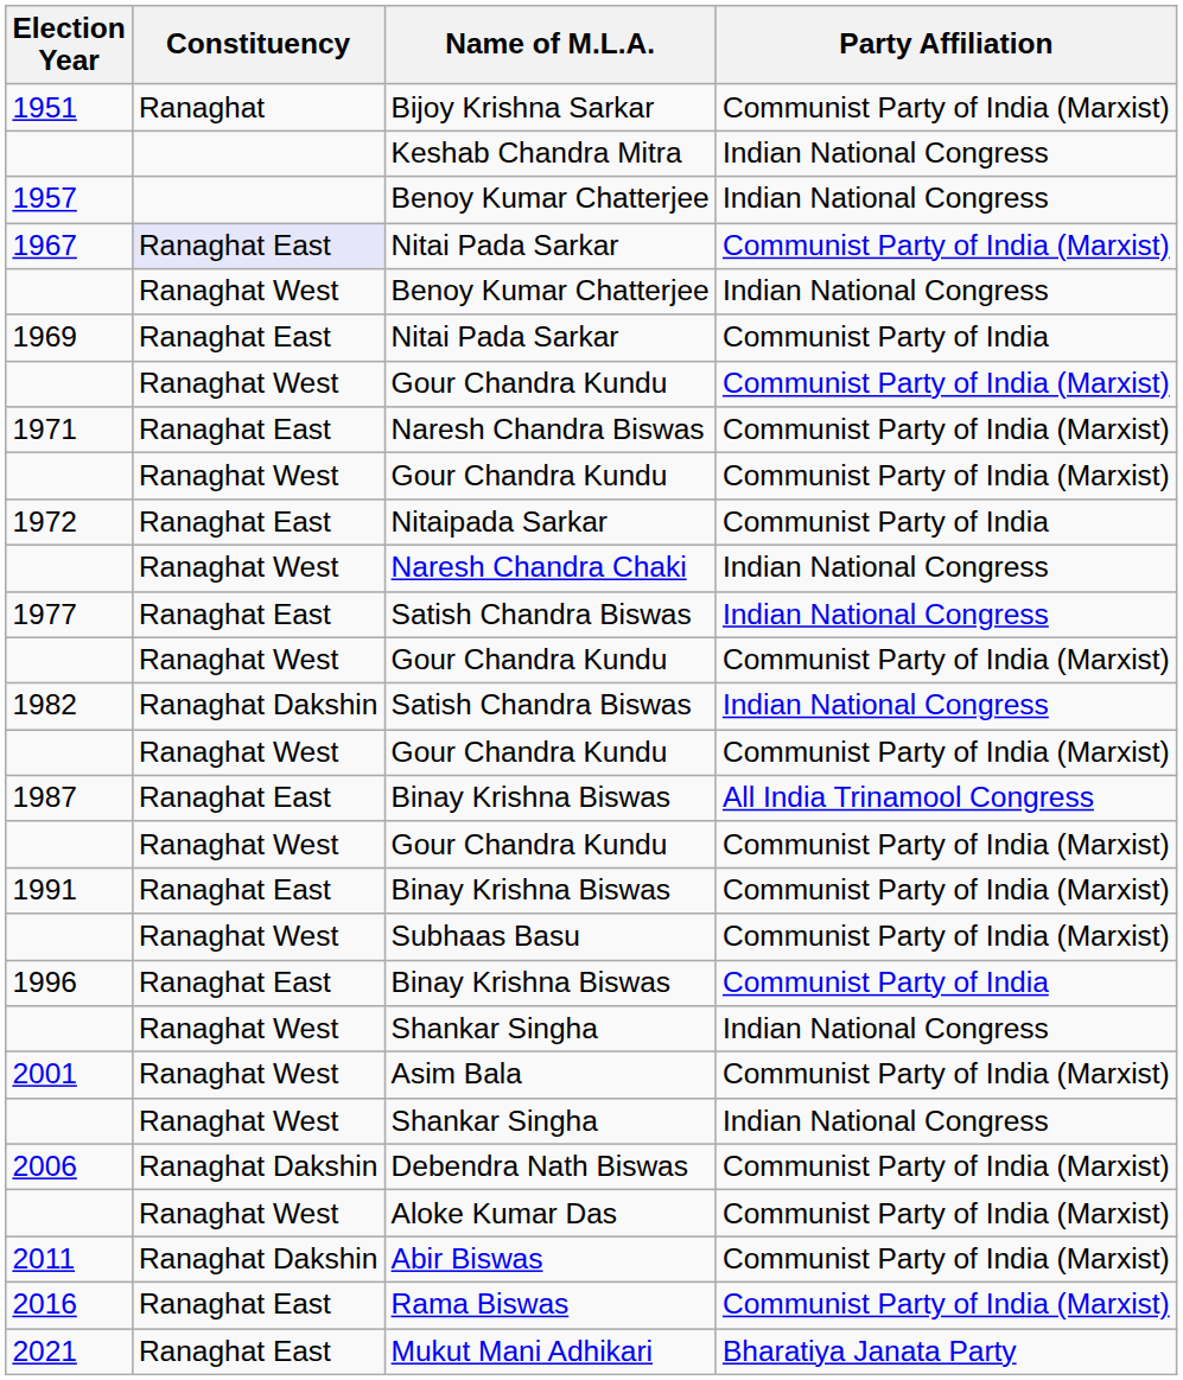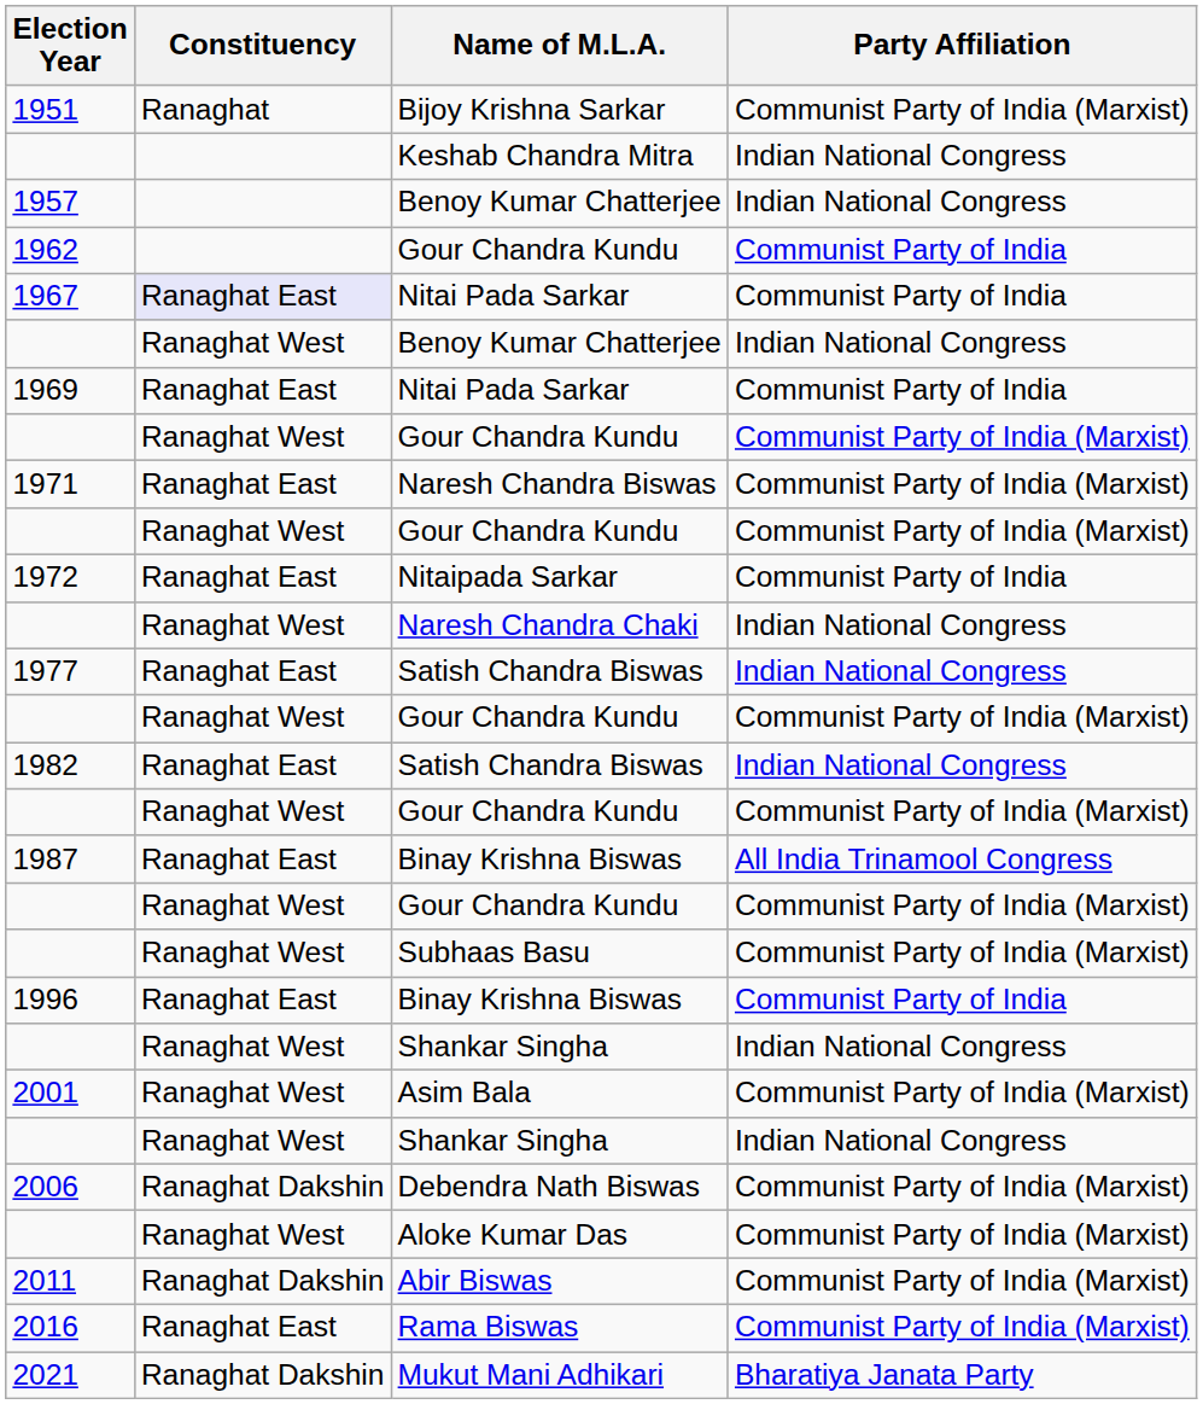 <table class="wikitable sortable"ìÍĦĤĠčw>
 <tr>
 <th>Election<br> Year</th>
 <th>Constituency</th>
 <th>Name of M.L.A.</th>
 <th>Party Affiliation</th>
 </tr>
 <tr>
 <td><a href='#'>1951</a></td>
 <td>Ranaghat</td>
 <td>Bijoy Krishna Sarkar</td>
 <td>Communist Party of India (Marxist)</td>
 </tr>
 <tr>
 <td></td>
 <td></td>
 <td>Keshab Chandra Mitra</td>
 <td>Indian National Congress</td>
 </tr>
 <tr>
 <td><a href='#'>1957</a></td>
 <td></td>
 <td>Benoy Kumar Chatterjee</td>
 <td>Indian National Congress</td>
 </tr>
 <tr>
+<td><a href='#'>1962</a></td>
+<td></td>
+<td>Gour Chandra Kundu</td>
+<td><a href='#'>Communist Party of India</a></td>
+</tr>
+<tr>
 <td><a href='#'>1967</a></td>
 <td style="background: lavender;">Ranaghat East</td>
 <td>Nitai Pada Sarkar</td>
-<td><a href='#'>Communist Party of India (Marxist)</a></td>
+<td>Communist Party of India</td>
 </tr>
 <tr>
 <td></td>
 <td>Ranaghat West</td>
 <td>Benoy Kumar Chatterjee</td>
 <td>Indian National Congress</td>
 </tr>
 <tr>
 <td>1969</td>
 <td>Ranaghat East</td>
 <td>Nitai Pada Sarkar</td>
 <td>Communist Party of India</td>
 </tr>
 <tr>
 <td></td>
 <td>Ranaghat West</td>
 <td>Gour Chandra Kundu</td>
 <td><a href='#'>Communist Party of India (Marxist)</a></td>
 </tr>
 <tr>
 <td>1971</td>
 <td>Ranaghat East</td>
 <td>Naresh Chandra Biswas</td>
 <td>Communist Party of India (Marxist)</td>
 </tr>
 <tr>
 <td></td>
 <td>Ranaghat West</td>
 <td>Gour Chandra Kundu</td>
 <td>Communist Party of India (Marxist)</td>
 </tr>
 <tr>
 <td>1972</td>
 <td>Ranaghat East</td>
 <td>Nitaipada Sarkar</td>
 <td>Communist Party of India</td>
 </tr>
 <tr>
 <td></td>
 <td>Ranaghat West</td>
 <td><a href='#'>Naresh Chandra Chaki</a></td>
 <td>Indian National Congress</td>
 </tr>
 <tr>
 <td>1977</td>
 <td>Ranaghat East</td>
 <td>Satish Chandra Biswas</td>
 <td><a href='#'>Indian National Congress</a></td>
 </tr>
 <tr>
 <td></td>
 <td>Ranaghat West</td>
 <td>Gour Chandra Kundu</td>
 <td>Communist Party of India (Marxist)</td>
 </tr>
 <tr>
 <td>1982</td>
-<td>Ranaghat Dakshin</td>
+<td>Ranaghat East</td>
 <td>Satish Chandra Biswas</td>
 <td><a href='#'>Indian National Congress</a></td>
 </tr>
 <tr>
 <td></td>
 <td>Ranaghat West</td>
 <td>Gour Chandra Kundu</td>
 <td>Communist Party of India (Marxist)</td>
 </tr>
 <tr>
 <td>1987</td>
 <td>Ranaghat East</td>
 <td>Binay Krishna Biswas</td>
 <td><a href='#'>All India Trinamool Congress</a></td>
 </tr>
 <tr>
 <td></td>
 <td>Ranaghat West</td>
 <td>Gour Chandra Kundu</td>
-<td>Communist Party of India (Marxist)</td>
-</tr>
-<tr>
-<td>1991</td>
-<td>Ranaghat East</td>
-<td>Binay Krishna Biswas</td>
 <td>Communist Party of India (Marxist)</td>
 </tr>
 <tr>
 <td></td>
 <td>Ranaghat West</td>
 <td>Subhaas Basu</td>
 <td>Communist Party of India (Marxist)</td>
 </tr>
 <tr>
 <td>1996</td>
 <td>Ranaghat East</td>
 <td>Binay Krishna Biswas</td>
 <td><a href='#'>Communist Party of India</a></td>
 </tr>
 <tr>
 <td></td>
 <td>Ranaghat West</td>
 <td>Shankar Singha</td>
 <td>Indian National Congress</td>
 </tr>
 <tr>
 <td><a href='#'>2001</a></td>
 <td>Ranaghat West</td>
 <td>Asim Bala</td>
 <td>Communist Party of India (Marxist)</td>
 </tr>
 <tr>
 <td></td>
 <td>Ranaghat West</td>
 <td>Shankar Singha</td>
 <td>Indian National Congress</td>
 </tr>
 <tr>
 <td><a href='#'>2006</a></td>
 <td>Ranaghat Dakshin</td>
 <td>Debendra Nath Biswas</td>
 <td>Communist Party of India (Marxist)</td>
 </tr>
 <tr>
 <td></td>
 <td>Ranaghat West</td>
 <td>Aloke Kumar Das</td>
 <td>Communist Party of India (Marxist)</td>
 </tr>
 <tr>
 <td><a href='#'>2011</a></td>
 <td>Ranaghat Dakshin</td>
 <td><a href='#'>Abir Biswas</a></td>
 <td>Communist Party of India (Marxist)</td>
 </tr>
 <tr>
 <td><a href='#'>2016</a></td>
 <td>Ranaghat East</td>
 <td><a href='#'>Rama Biswas</a></td>
 <td><a href='#'>Communist Party of India (Marxist)</a></td>
 </tr>
 <tr>
 <td><a href='#'>2021</a></td>
-<td>Ranaghat East</td>
+<td>Ranaghat Dakshin</td>
 <td><a href='#'>Mukut Mani Adhikari</a></td>
 <td><a href='#'>Bharatiya Janata Party</a></td>
 </tr>
 </table>
